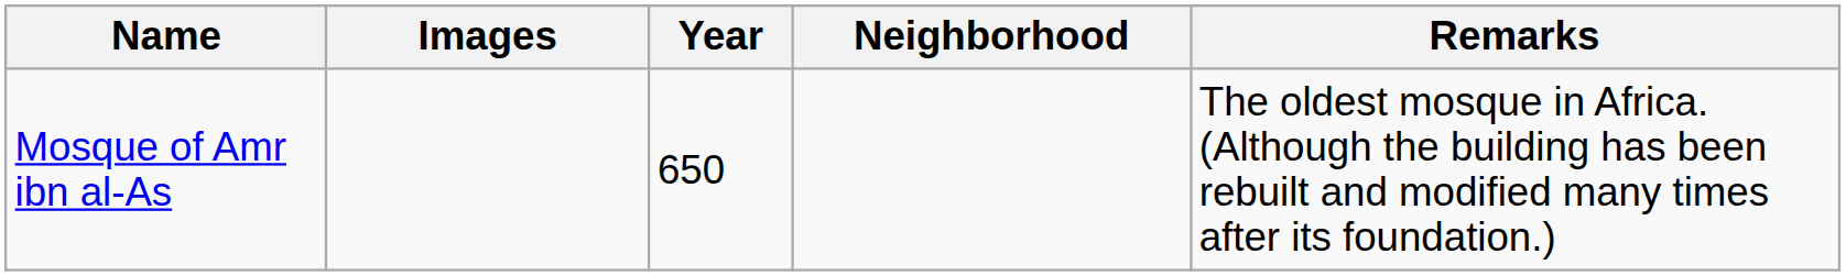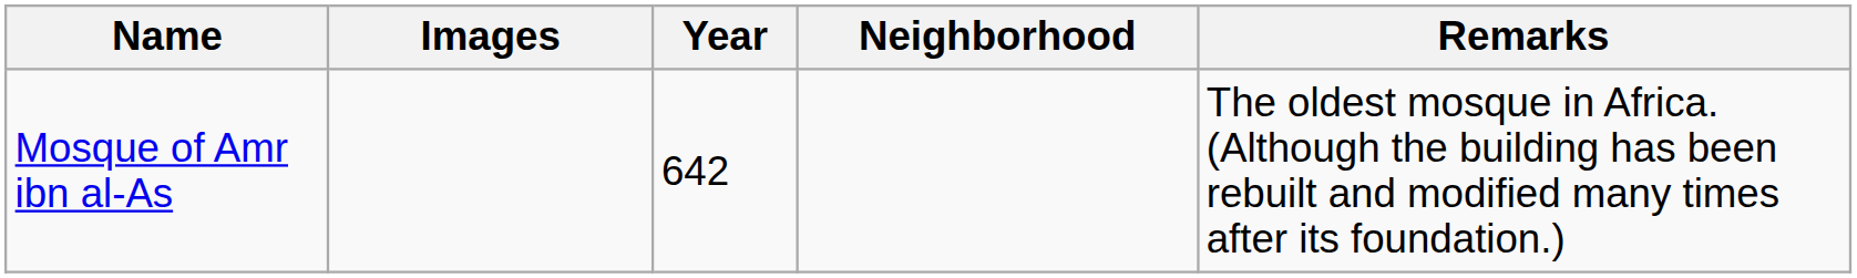 <table class="wikitable sortable">
 <tr>
 <th align=left width=120px>Name</th>
 <th align=center width=120px class=unsortable>Images</th>
 <th align=left width=050px>Year</th>
 <th align=left width=150px>Neighborhood</th>
 <th align=left width=250px class=unsortable>Remarks</th>
 </tr>
 <tr>
 <td><a href='#'>Mosque of Amr ibn al-As</a></td>
 <td></td>
-<td>650</td>
+<td>642</td>
 <td></td>
 <td>The oldest mosque in Africa. (Although the building has been rebuilt and modified many times after its foundation.)</td>
 </tr>
 </table>
